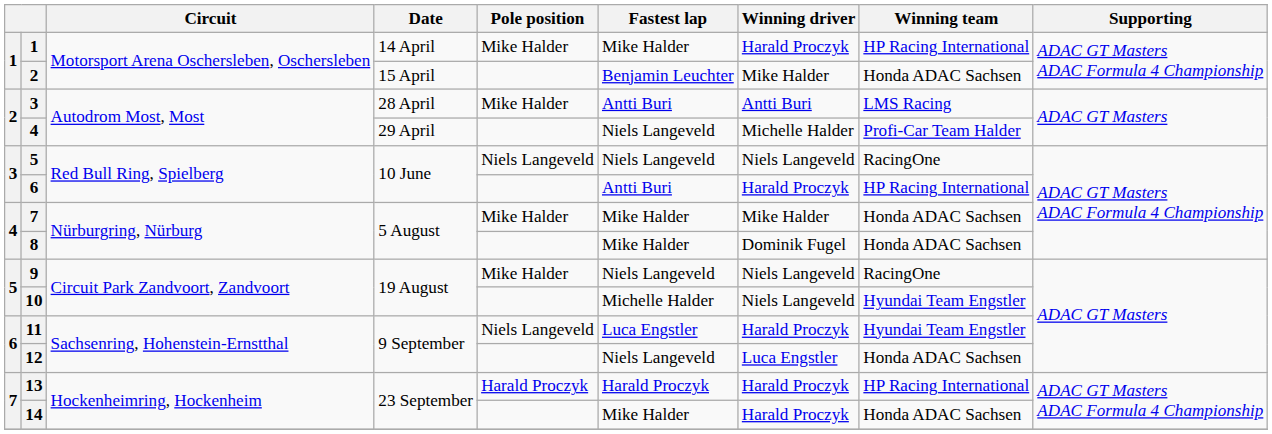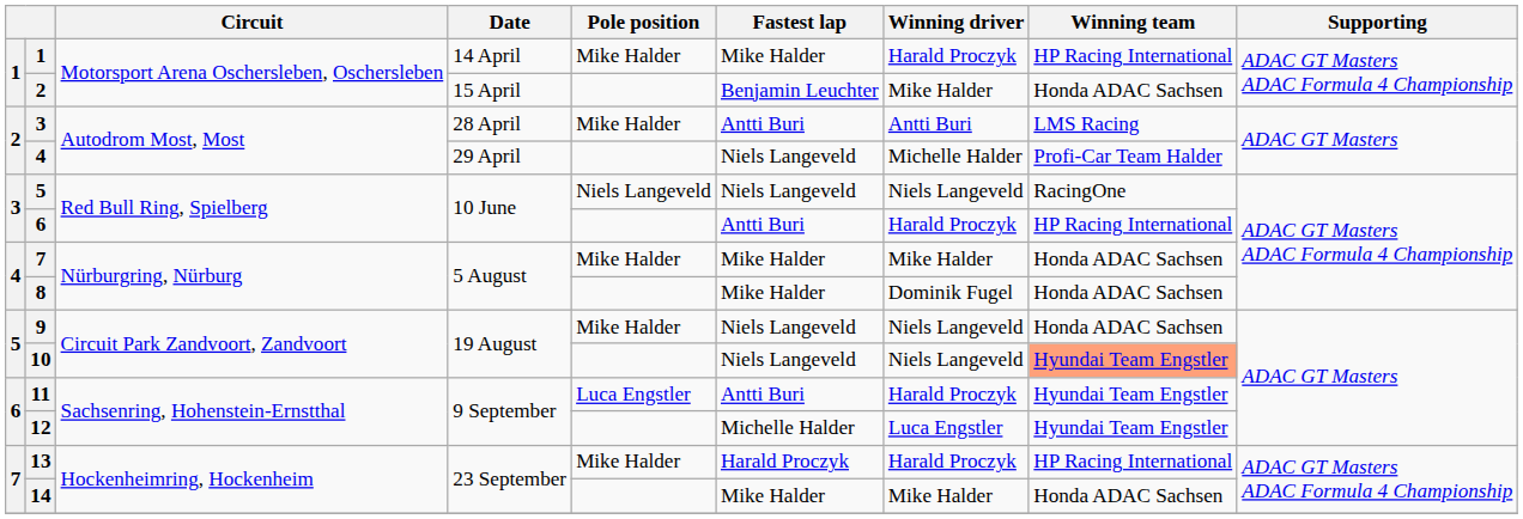 <table class="wikitable" style="font-size: 85%">
 <tr>
 <th colspan=2></th>
 <th>Circuit</th>
 <th>Date</th>
 <th>Pole position</th>
 <th>Fastest lap</th>
 <th>Winning driver</th>
 <th>Winning team</th>
 <th>Supporting</th>
 </tr>
 <tr>
 <th rowspan=2>1</th>
 <th>1</th>
 <td rowspan=2> <a href='#'>Motorsport Arena Oschersleben</a>, <a href='#'>Oschersleben</a></td>
 <td>14 April</td>
 <td> Mike Halder</td>
 <td> Mike Halder</td>
 <td> <a href='#'>Harald Proczyk</a></td>
 <td> <a href='#'>HP Racing International</a></td>
 <td rowspan=2><em><a href='#'>ADAC GT Masters</a></em><br><em><a href='#'>ADAC Formula 4 Championship</a></em></td>
 </tr>
 <tr>
 <th>2</th>
 <td>15 April</td>
 <td></td>
 <td> <a href='#'>Benjamin Leuchter</a></td>
 <td> Mike Halder</td>
 <td> Honda ADAC Sachsen</td>
 </tr>
 <tr>
 <th rowspan=2>2</th>
 <th>3</th>
 <td rowspan=2> <a href='#'>Autodrom Most</a>, <a href='#'>Most</a></td>
 <td>28 April</td>
 <td> Mike Halder</td>
 <td> <a href='#'>Antti Buri</a></td>
 <td> <a href='#'>Antti Buri</a></td>
 <td> <a href='#'>LMS Racing</a></td>
 <td rowspan=2><em><a href='#'>ADAC GT Masters</a></em></td>
 </tr>
 <tr>
 <th>4</th>
 <td>29 April</td>
 <td></td>
 <td> Niels Langeveld</td>
 <td> Michelle Halder</td>
 <td> <a href='#'>Profi-Car Team Halder</a></td>
 </tr>
 <tr>
 <th rowspan=2>3</th>
 <th>5</th>
 <td rowspan=2> <a href='#'>Red Bull Ring</a>, <a href='#'>Spielberg</a></td>
 <td rowspan=2>10 June</td>
 <td> Niels Langeveld</td>
 <td> Niels Langeveld</td>
 <td> Niels Langeveld</td>
 <td> RacingOne</td>
 <td rowspan=4><em><a href='#'>ADAC GT Masters</a></em><br><em><a href='#'>ADAC Formula 4 Championship</a></em></td>
 </tr>
 <tr>
 <th>6</th>
 <td></td>
 <td> <a href='#'>Antti Buri</a></td>
 <td> <a href='#'>Harald Proczyk</a></td>
 <td> <a href='#'>HP Racing International</a></td>
 </tr>
 <tr>
 <th rowspan=2>4</th>
 <th>7</th>
 <td rowspan=2> <a href='#'>Nürburgring</a>, <a href='#'>Nürburg</a></td>
 <td rowspan=2>5 August</td>
 <td> Mike Halder</td>
 <td> Mike Halder</td>
 <td> Mike Halder</td>
 <td> Honda ADAC Sachsen</td>
 </tr>
 <tr>
 <th>8</th>
 <td></td>
 <td> Mike Halder</td>
 <td> Dominik Fugel</td>
 <td> Honda ADAC Sachsen</td>
 </tr>
 <tr>
 <th rowspan=2>5</th>
 <th>9</th>
 <td rowspan=2> <a href='#'>Circuit Park Zandvoort</a>, <a href='#'>Zandvoort</a></td>
 <td rowspan=2>19 August</td>
 <td> Mike Halder</td>
 <td> Niels Langeveld</td>
 <td> Niels Langeveld</td>
-<td> RacingOne</td>
+<td> Honda ADAC Sachsen</td>
 <td rowspan=4><em><a href='#'>ADAC GT Masters</a></em></td>
 </tr>
 <tr>
 <th>10</th>
 <td></td>
-<td> Michelle Halder</td>
 <td> Niels Langeveld</td>
-<td> <a href='#'>Hyundai Team Engstler</a></td>
+<td> Niels Langeveld</td>
+<td style="background: lightsalmon;"> <a href='#'>Hyundai Team Engstler</a></td>
 </tr>
 <tr>
 <th rowspan=2>6</th>
 <th>11</th>
 <td rowspan=2> <a href='#'>Sachsenring</a>, <a href='#'>Hohenstein-Ernstthal</a></td>
 <td rowspan=2>9 September</td>
-<td> Niels Langeveld</td>
 <td> <a href='#'>Luca Engstler</a></td>
+<td> <a href='#'>Antti Buri</a></td>
 <td> <a href='#'>Harald Proczyk</a></td>
 <td> <a href='#'>Hyundai Team Engstler</a></td>
 </tr>
 <tr>
 <th>12</th>
 <td></td>
-<td> Niels Langeveld</td>
+<td> Michelle Halder</td>
 <td> <a href='#'>Luca Engstler</a></td>
-<td> Honda ADAC Sachsen</td>
+<td> <a href='#'>Hyundai Team Engstler</a></td>
 </tr>
 <tr>
 <th rowspan=2>7</th>
 <th>13</th>
 <td rowspan=2> <a href='#'>Hockenheimring</a>, <a href='#'>Hockenheim</a></td>
 <td rowspan=2>23 September</td>
-<td> <a href='#'>Harald Proczyk</a></td>
+<td> Mike Halder</td>
 <td> <a href='#'>Harald Proczyk</a></td>
 <td> <a href='#'>Harald Proczyk</a></td>
 <td> <a href='#'>HP Racing International</a></td>
 <td rowspan=2><em><a href='#'>ADAC GT Masters</a></em><br><em><a href='#'>ADAC Formula 4 Championship</a></em></td>
 </tr>
 <tr>
 <th>14</th>
 <td></td>
 <td> Mike Halder</td>
-<td> <a href='#'>Harald Proczyk</a></td>
+<td> Mike Halder</td>
 <td> Honda ADAC Sachsen</td>
 </tr>
 <tr>
 </tr>
 </table>
